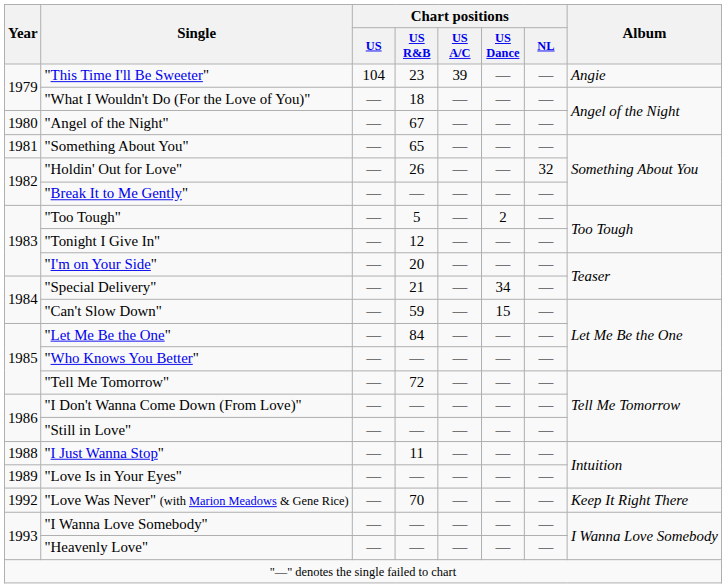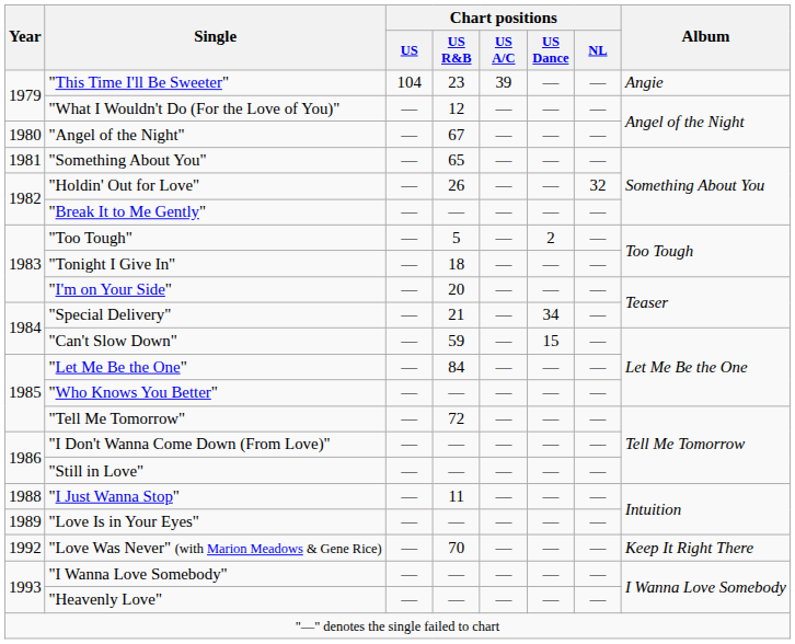 <table class="wikitable" style="text-align:center;">
 <tr>
 <th rowspan="2">Year</th>
 <th rowspan="2">Single</th>
 <th colspan="5">Chart positions</th>
 <th rowspan="2">Album</th>
 </tr>
 <tr style="font-size:smaller;">
 <th width="40"><a href='#'>US</a><br></th>
 <th width="40"><a href='#'>US<br>R&B</a><br></th>
 <th width="40"><a href='#'>US<br>A/C</a><br></th>
 <th width="40"><a href='#'>US<br>Dance</a><br></th>
 <th width="40"><a href='#'>NL</a><br></th>
 </tr>
 <tr>
 <td rowspan="2">1979</td>
 <td align="left">"<a href='#'>This Time I'll Be Sweeter</a>"</td>
 <td>104</td>
 <td>23</td>
 <td>39</td>
 <td>—</td>
 <td>—</td>
 <td align="left" rowspan="1"><em>Angie</em></td>
 </tr>
 <tr>
 <td align="left">"What I Wouldn't Do (For the Love of You)"</td>
 <td>—</td>
-<td>18</td>
+<td>12</td>
 <td>—</td>
 <td>—</td>
 <td>—</td>
 <td align="left" rowspan="2"><em>Angel of the Night</em></td>
 </tr>
 <tr>
 <td rowspan="1">1980</td>
 <td align="left">"Angel of the Night"</td>
 <td>—</td>
 <td>67</td>
 <td>—</td>
 <td>—</td>
 <td>—</td>
 </tr>
 <tr>
 <td rowspan="1">1981</td>
 <td align="left">"Something About You"</td>
 <td>—</td>
 <td>65</td>
 <td>—</td>
 <td>—</td>
 <td>—</td>
 <td align="left" rowspan="3"><em>Something About You</em></td>
 </tr>
 <tr>
 <td rowspan="2">1982</td>
 <td align="left">"Holdin' Out for Love"</td>
 <td>—</td>
 <td>26</td>
 <td>—</td>
 <td>—</td>
 <td>32</td>
 </tr>
 <tr>
 <td align="left">"<a href='#'>Break It to Me Gently</a>"</td>
 <td>—</td>
 <td>—</td>
 <td>—</td>
 <td>—</td>
 <td>—</td>
 </tr>
 <tr>
 <td rowspan="3">1983</td>
 <td align="left">"Too Tough"</td>
 <td>—</td>
 <td>5</td>
 <td>—</td>
 <td>2</td>
 <td>—</td>
 <td align="left" rowspan="2"><em>Too Tough</em></td>
 </tr>
 <tr>
 <td align="left">"Tonight I Give In"</td>
 <td>—</td>
-<td>12</td>
+<td>18</td>
 <td>—</td>
 <td>—</td>
 <td>—</td>
 </tr>
 <tr>
 <td align="left">"<a href='#'>I'm on Your Side</a>"</td>
 <td>—</td>
 <td>20</td>
 <td>—</td>
 <td>—</td>
 <td>—</td>
 <td align="left" rowspan="2"><em>Teaser</em></td>
 </tr>
 <tr>
 <td rowspan="2">1984</td>
 <td align="left">"Special Delivery"</td>
 <td>—</td>
 <td>21</td>
 <td>—</td>
 <td>34</td>
 <td>—</td>
 </tr>
 <tr>
 <td align="left">"Can't Slow Down"</td>
 <td>—</td>
 <td>59</td>
 <td>—</td>
 <td>15</td>
 <td>—</td>
 <td align="left" rowspan="3"><em>Let Me Be the One</em></td>
 </tr>
 <tr>
 <td rowspan="3">1985</td>
 <td align="left">"<a href='#'>Let Me Be the One</a>"</td>
 <td>—</td>
 <td>84</td>
 <td>—</td>
 <td>—</td>
 <td>—</td>
 </tr>
 <tr>
 <td align="left">"<a href='#'>Who Knows You Better</a>"</td>
 <td>—</td>
 <td>—</td>
 <td>—</td>
 <td>—</td>
 <td>—</td>
 </tr>
 <tr>
 <td align="left">"Tell Me Tomorrow"</td>
 <td>—</td>
 <td>72</td>
 <td>—</td>
 <td>—</td>
 <td>—</td>
 <td align="left" rowspan="3"><em>Tell Me Tomorrow</em></td>
 </tr>
 <tr>
 <td rowspan="2">1986</td>
 <td align="left">"I Don't Wanna Come Down (From Love)"</td>
 <td>—</td>
 <td>—</td>
 <td>—</td>
 <td>—</td>
 <td>—</td>
 </tr>
 <tr>
 <td align="left">"Still in Love"</td>
 <td>—</td>
 <td>—</td>
 <td>—</td>
 <td>—</td>
 <td>—</td>
 </tr>
 <tr>
 <td rowspan="1">1988</td>
 <td align="left">"<a href='#'>I Just Wanna Stop</a>"</td>
 <td>—</td>
 <td>11</td>
 <td>—</td>
 <td>—</td>
 <td>—</td>
 <td align="left" rowspan="2"><em>Intuition</em></td>
 </tr>
 <tr>
 <td rowspan="1">1989</td>
 <td align="left">"Love Is in Your Eyes"</td>
 <td>—</td>
 <td>—</td>
 <td>—</td>
 <td>—</td>
 <td>—</td>
 </tr>
 <tr>
 <td rowspan="1">1992</td>
 <td align="left">"Love Was Never" <small>(with <a href='#'>Marion Meadows</a> & Gene Rice)</small></td>
 <td>—</td>
 <td>70</td>
 <td>—</td>
 <td>—</td>
 <td>—</td>
 <td align="left" rowspan="1"><em>Keep It Right There</em></td>
 </tr>
 <tr>
 <td rowspan="2">1993</td>
 <td align="left">"I Wanna Love Somebody"</td>
 <td>—</td>
 <td>—</td>
 <td>—</td>
 <td>—</td>
 <td>—</td>
 <td align="left" rowspan="2"><em>I Wanna Love Somebody</em></td>
 </tr>
 <tr>
 <td align="left">"Heavenly Love"</td>
 <td>—</td>
 <td>—</td>
 <td>—</td>
 <td>—</td>
 <td>—</td>
 </tr>
 <tr>
 <td align="center" colspan="8"><small>"—" denotes the single failed to chart</small></td>
 </tr>
 </table>
